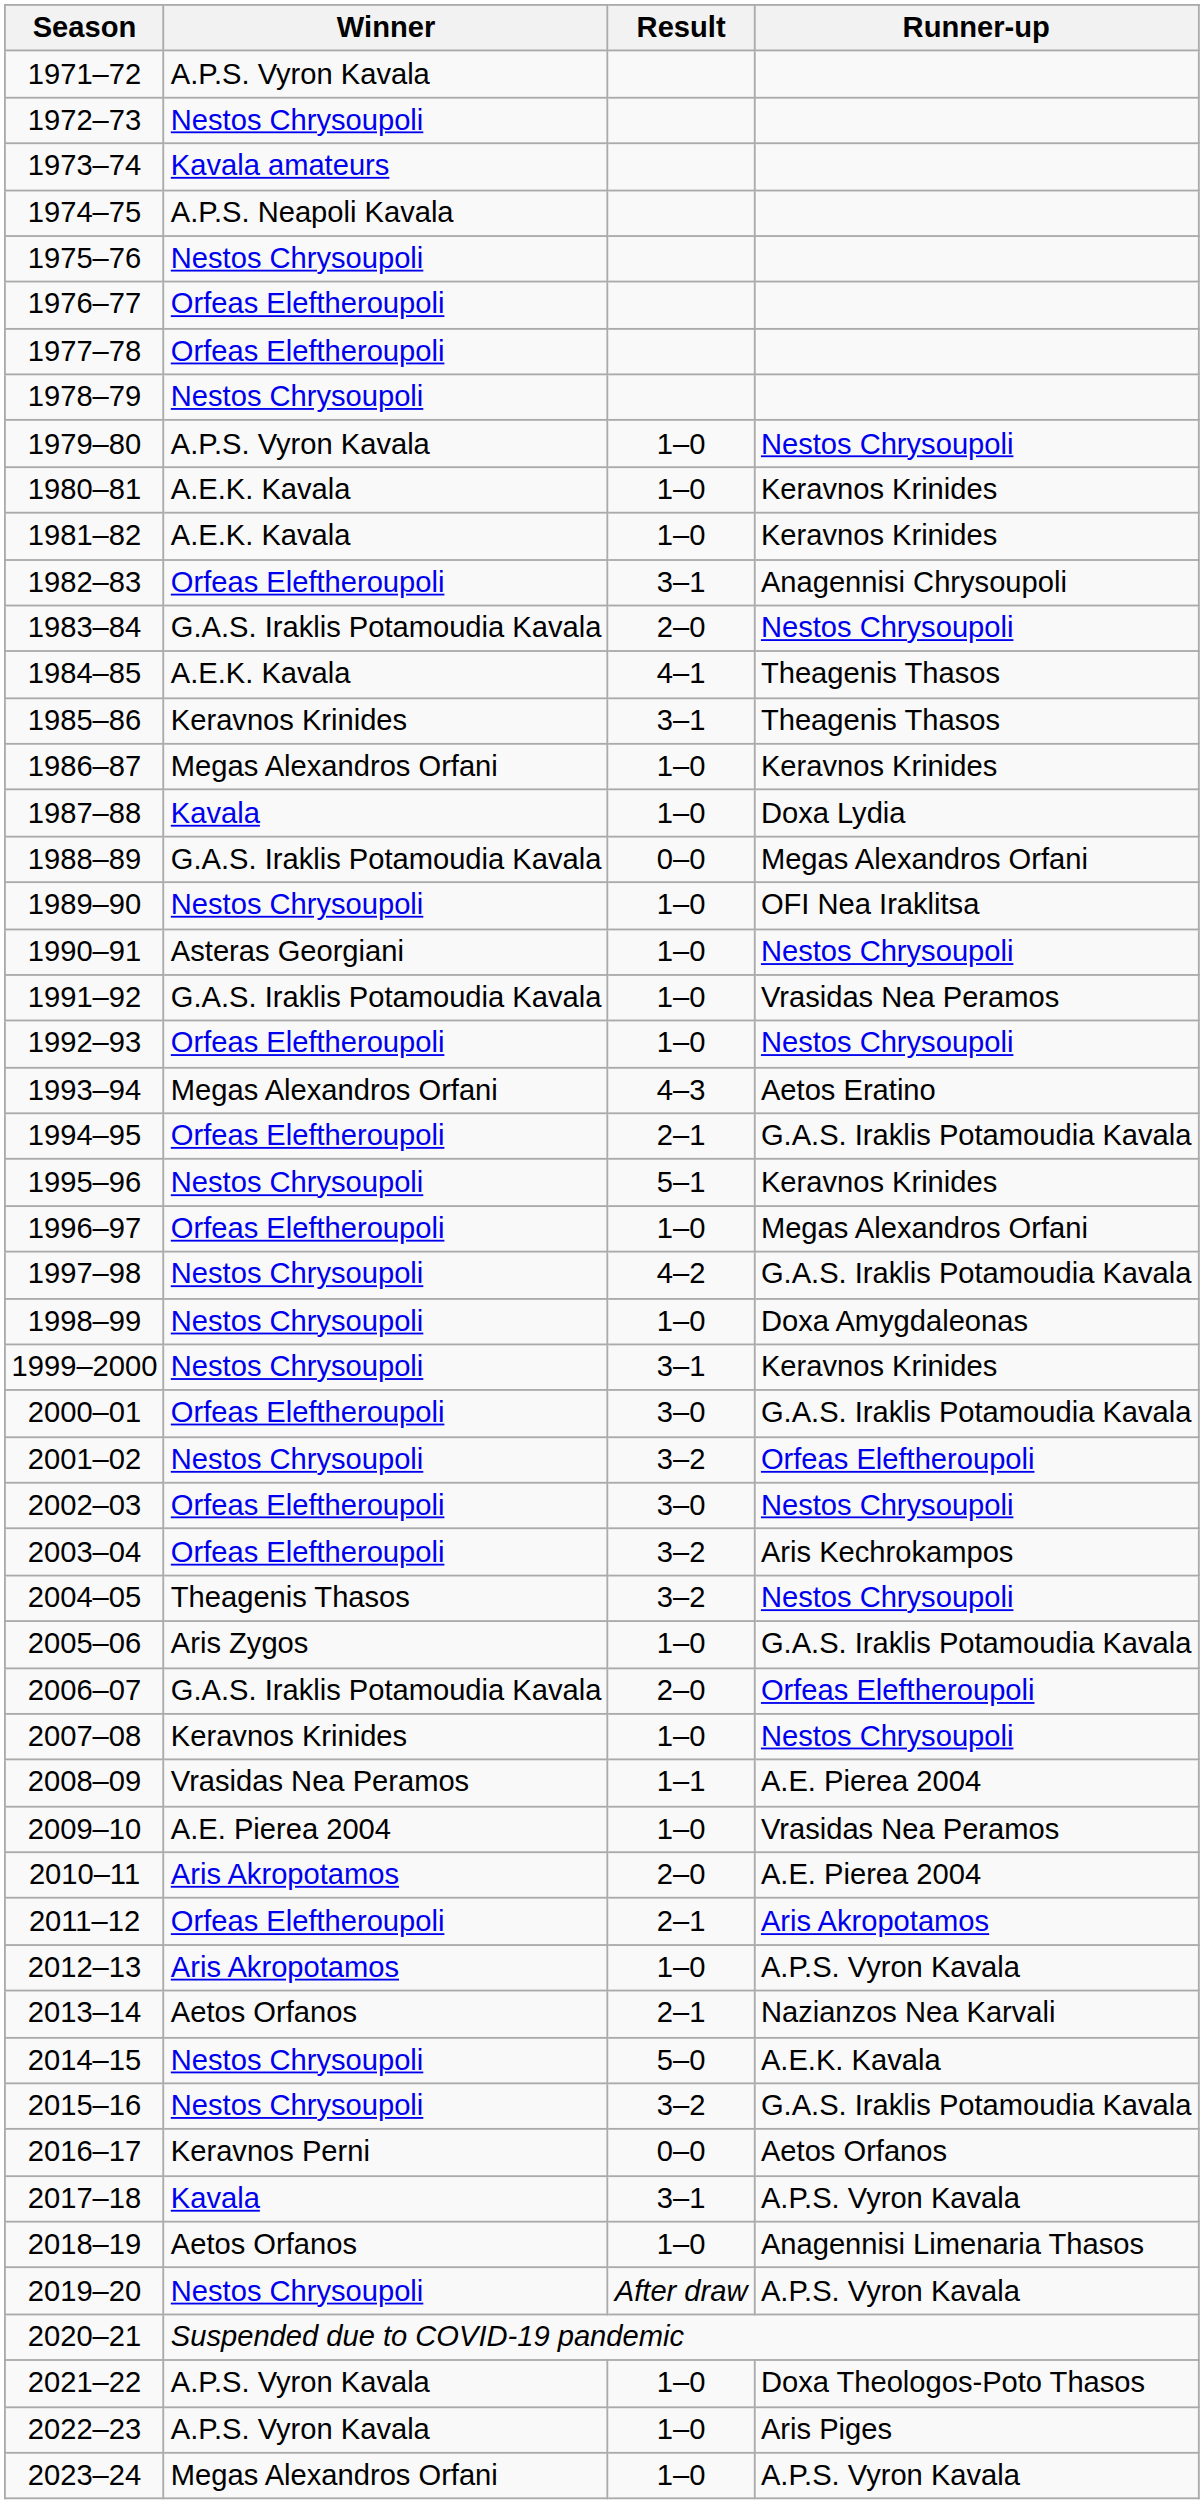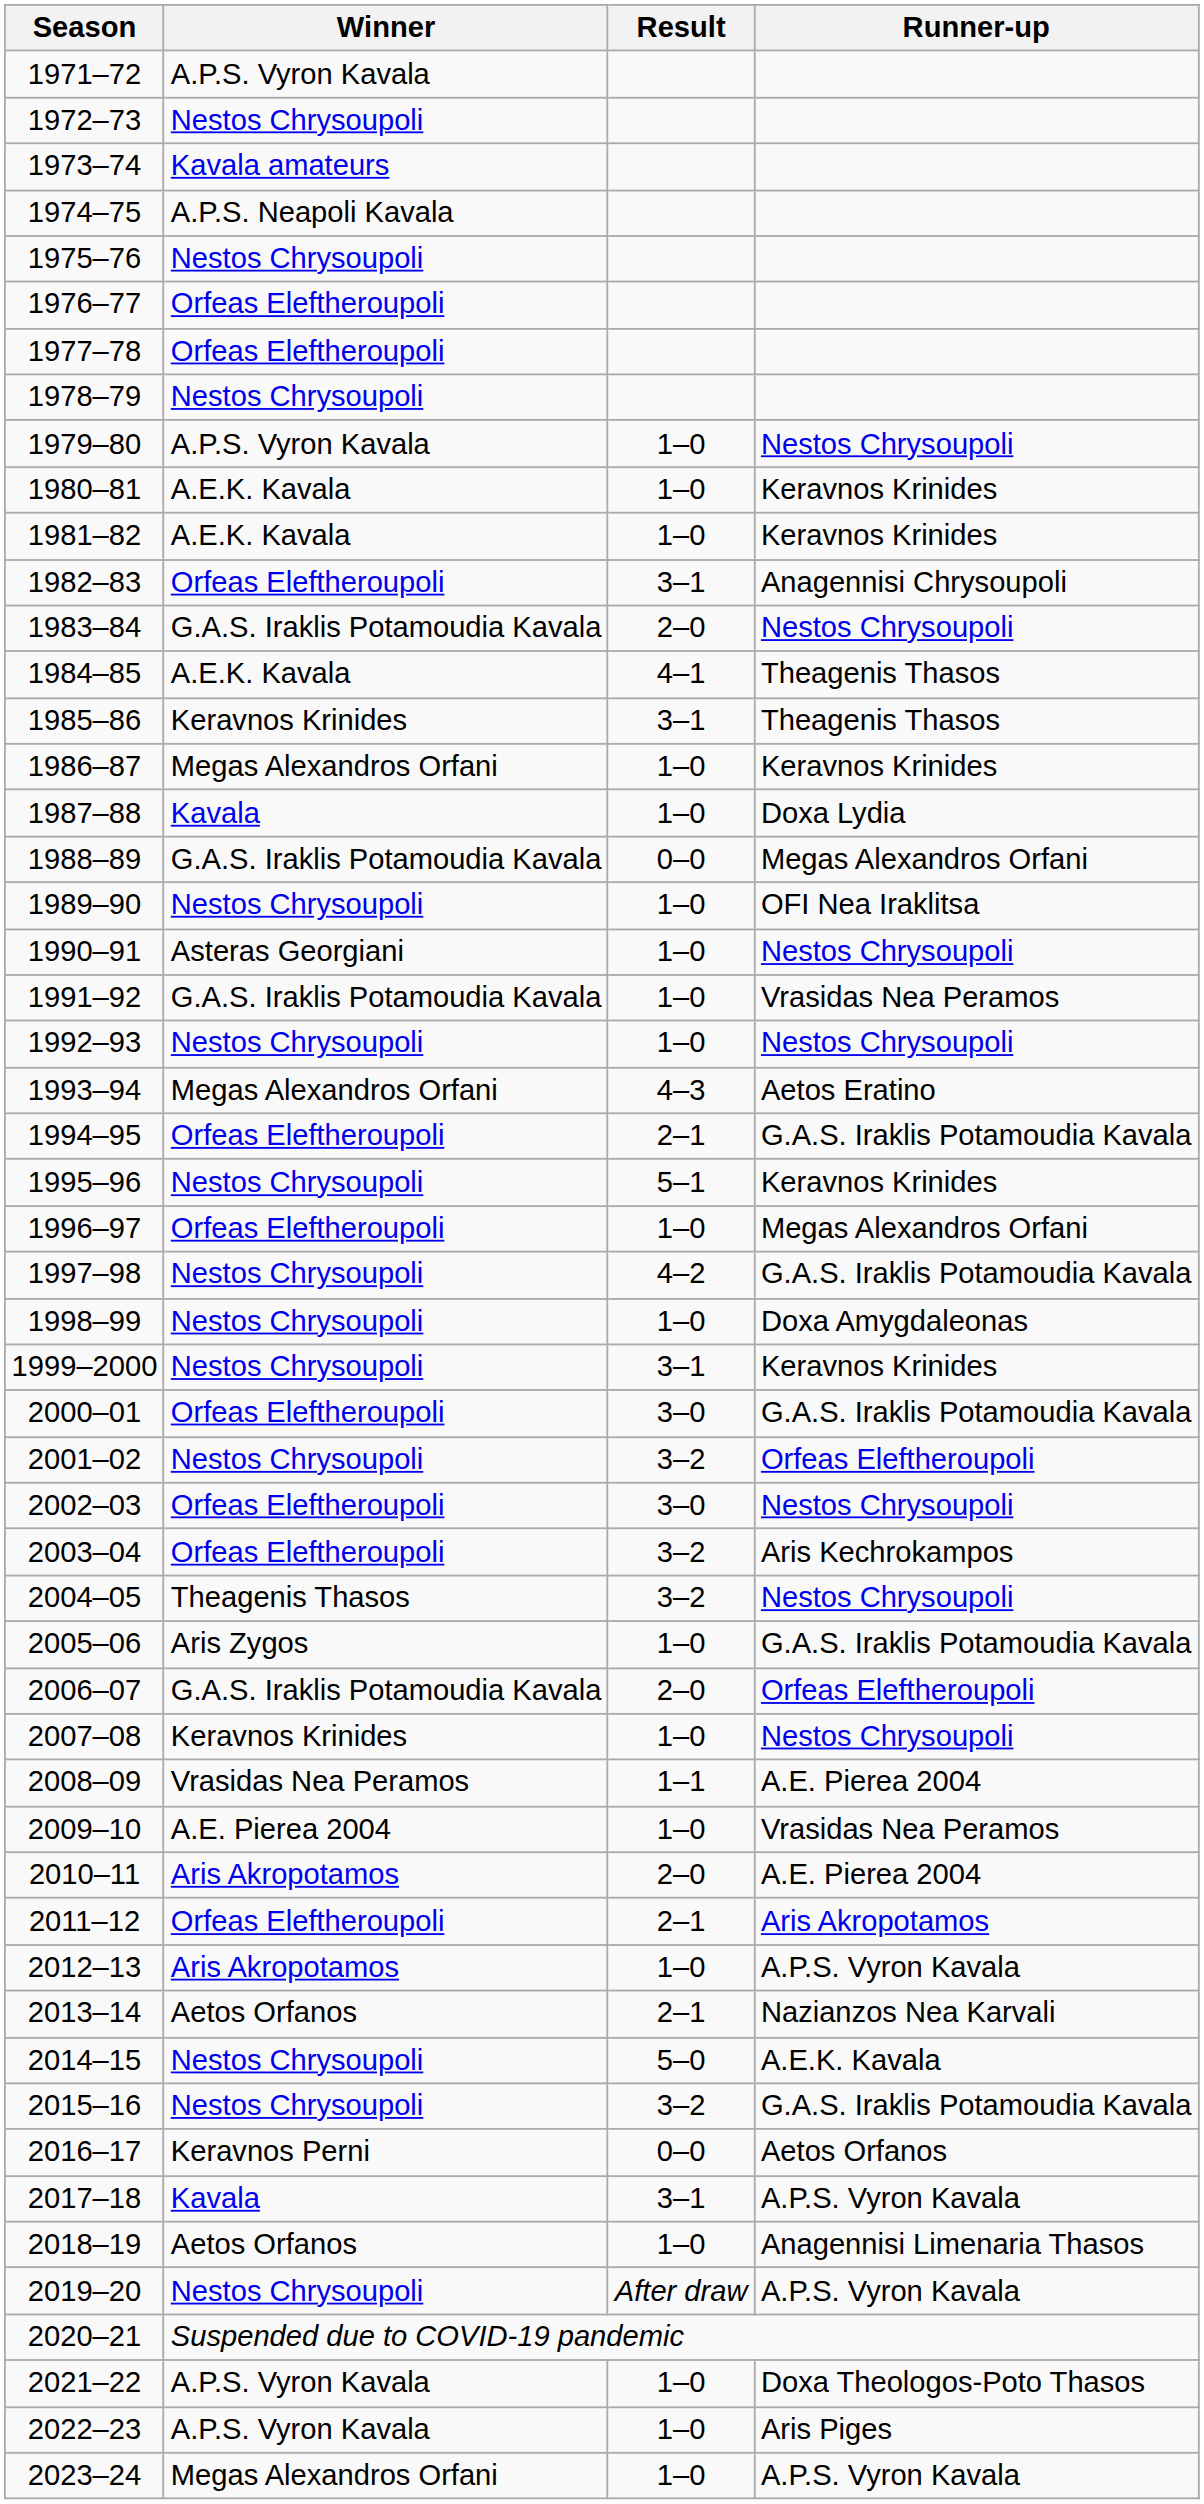 <table class="wikitable" style="text-align:left;">
 <tr>
 <th>Season</th>
 <th>Winner</th>
 <th>Result</th>
 <th>Runner-up</th>
 </tr>
 <tr>
 <td align="center">1971–72</td>
 <td>A.P.S. Vyron Kavala</td>
 <td align="center"></td>
 <td></td>
 </tr>
 <tr>
 <td align="center">1972–73</td>
 <td><a href='#'>Nestos Chrysoupoli</a></td>
 <td align="center"></td>
 <td></td>
 </tr>
 <tr>
 <td align="center">1973–74</td>
 <td><a href='#'>Kavala amateurs</a></td>
 <td align="center"></td>
 <td></td>
 </tr>
 <tr>
 <td align="center">1974–75</td>
 <td>A.P.S. Neapoli Kavala</td>
 <td align="center"></td>
 <td></td>
 </tr>
 <tr>
 <td align="center">1975–76</td>
 <td><a href='#'>Nestos Chrysoupoli</a></td>
 <td align="center"></td>
 <td></td>
 </tr>
 <tr>
 <td align="center">1976–77</td>
 <td><a href='#'>Orfeas Eleftheroupoli</a></td>
 <td align="center"></td>
 <td></td>
 </tr>
 <tr>
 <td align="center">1977–78</td>
 <td><a href='#'>Orfeas Eleftheroupoli</a></td>
 <td align="center"></td>
 <td></td>
 </tr>
 <tr>
 <td align="center">1978–79</td>
 <td><a href='#'>Nestos Chrysoupoli</a></td>
 <td align="center"></td>
 <td></td>
 </tr>
 <tr>
 <td align="center">1979–80</td>
 <td>A.P.S. Vyron Kavala</td>
 <td align="center">1–0</td>
 <td><a href='#'>Nestos Chrysoupoli</a></td>
 </tr>
 <tr>
 <td align="center">1980–81</td>
 <td>A.E.K. Kavala</td>
 <td align="center">1–0 </td>
 <td>Keravnos Krinides</td>
 </tr>
 <tr>
 <td align="center">1981–82</td>
 <td>A.E.K. Kavala</td>
 <td align="center">1–0</td>
 <td>Keravnos Krinides</td>
 </tr>
 <tr>
 <td align="center">1982–83</td>
 <td><a href='#'>Orfeas Eleftheroupoli</a></td>
 <td align="center">3–1 </td>
 <td>Anagennisi Chrysoupoli</td>
 </tr>
 <tr>
 <td align="center">1983–84</td>
 <td>G.A.S. Iraklis Potamoudia Kavala</td>
 <td align="center">2–0</td>
 <td><a href='#'>Nestos Chrysoupoli</a></td>
 </tr>
 <tr>
 <td align="center">1984–85</td>
 <td>A.E.K. Kavala</td>
 <td align="center">4–1</td>
 <td>Theagenis Thasos</td>
 </tr>
 <tr>
 <td align="center">1985–86</td>
 <td>Keravnos Krinides</td>
 <td align="center">3–1</td>
 <td>Theagenis Thasos</td>
 </tr>
 <tr>
 <td align="center">1986–87</td>
 <td>Megas Alexandros Orfani</td>
 <td align="center">1–0</td>
 <td>Keravnos Krinides</td>
 </tr>
 <tr>
 <td align="center">1987–88</td>
 <td><a href='#'>Kavala</a></td>
 <td align="center">1–0</td>
 <td>Doxa Lydia</td>
 </tr>
 <tr>
 <td align="center">1988–89</td>
 <td>G.A.S. Iraklis Potamoudia Kavala</td>
 <td align="center">0–0 </td>
 <td>Megas Alexandros Orfani</td>
 </tr>
 <tr>
 <td align="center">1989–90</td>
 <td><a href='#'>Nestos Chrysoupoli</a></td>
 <td align="center">1–0</td>
 <td>OFI Nea Iraklitsa</td>
 </tr>
 <tr>
 <td align="center">1990–91</td>
 <td>Asteras Georgiani</td>
 <td align="center">1–0</td>
 <td><a href='#'>Nestos Chrysoupoli</a></td>
 </tr>
 <tr>
 <td align="center">1991–92</td>
 <td>G.A.S. Iraklis Potamoudia Kavala</td>
 <td align="center">1–0</td>
 <td>Vrasidas Nea Peramos</td>
 </tr>
 <tr>
 <td align="center">1992–93</td>
-<td><a href='#'>Orfeas Eleftheroupoli</a></td>
+<td><a href='#'>Nestos Chrysoupoli</a></td>
 <td align="center">1–0</td>
 <td><a href='#'>Nestos Chrysoupoli</a></td>
 </tr>
 <tr>
 <td align="center">1993–94</td>
 <td>Megas Alexandros Orfani</td>
 <td align="center">4–3 </td>
 <td>Aetos Eratino</td>
 </tr>
 <tr>
 <td align="center">1994–95</td>
 <td><a href='#'>Orfeas Eleftheroupoli</a></td>
 <td align="center">2–1</td>
 <td>G.A.S. Iraklis Potamoudia Kavala</td>
 </tr>
 <tr>
 <td align="center">1995–96</td>
 <td><a href='#'>Nestos Chrysoupoli</a></td>
 <td align="center">5–1</td>
 <td>Keravnos Krinides</td>
 </tr>
 <tr>
 <td align="center">1996–97</td>
 <td><a href='#'>Orfeas Eleftheroupoli</a></td>
 <td align="center">1–0</td>
 <td>Megas Alexandros Orfani</td>
 </tr>
 <tr>
 <td align="center">1997–98</td>
 <td><a href='#'>Nestos Chrysoupoli</a></td>
 <td align="center">4–2</td>
 <td>G.A.S. Iraklis Potamoudia Kavala</td>
 </tr>
 <tr>
 <td align="center">1998–99</td>
 <td><a href='#'>Nestos Chrysoupoli</a></td>
 <td align="center">1–0</td>
 <td>Doxa Amygdaleonas</td>
 </tr>
 <tr>
 <td align="center">1999–2000</td>
 <td><a href='#'>Nestos Chrysoupoli</a></td>
 <td align="center">3–1 </td>
 <td>Keravnos Krinides</td>
 </tr>
 <tr>
 <td align="center">2000–01</td>
 <td><a href='#'>Orfeas Eleftheroupoli</a></td>
 <td align="center">3–0</td>
 <td>G.A.S. Iraklis Potamoudia Kavala</td>
 </tr>
 <tr>
 <td align="center">2001–02</td>
 <td><a href='#'>Nestos Chrysoupoli</a></td>
 <td align="center">3–2</td>
 <td><a href='#'>Orfeas Eleftheroupoli</a></td>
 </tr>
 <tr>
 <td align="center">2002–03</td>
 <td><a href='#'>Orfeas Eleftheroupoli</a></td>
 <td align="center">3–0</td>
 <td><a href='#'>Nestos Chrysoupoli</a></td>
 </tr>
 <tr>
 <td align="center">2003–04</td>
 <td><a href='#'>Orfeas Eleftheroupoli</a></td>
 <td align="center">3–2 </td>
 <td>Aris Kechrokampos</td>
 </tr>
 <tr>
 <td align="center">2004–05</td>
 <td>Theagenis Thasos</td>
 <td align="center">3–2</td>
 <td><a href='#'>Nestos Chrysoupoli</a></td>
 </tr>
 <tr>
 <td align="center">2005–06</td>
 <td>Aris Zygos</td>
 <td align="center">1–0</td>
 <td>G.A.S. Iraklis Potamoudia Kavala</td>
 </tr>
 <tr>
 <td align="center">2006–07</td>
 <td>G.A.S. Iraklis Potamoudia Kavala</td>
 <td align="center">2–0</td>
 <td><a href='#'>Orfeas Eleftheroupoli</a></td>
 </tr>
 <tr>
 <td align="center">2007–08</td>
 <td>Keravnos Krinides</td>
 <td align="center">1–0</td>
 <td><a href='#'>Nestos Chrysoupoli</a></td>
 </tr>
 <tr>
 <td align="center">2008–09</td>
 <td>Vrasidas Nea Peramos</td>
 <td align="center">1–1 </td>
 <td>A.E. Pierea 2004</td>
 </tr>
 <tr>
 <td align="center">2009–10</td>
 <td>A.E. Pierea 2004</td>
 <td align="center">1–0</td>
 <td>Vrasidas Nea Peramos</td>
 </tr>
 <tr>
 <td align="center">2010–11</td>
 <td><a href='#'>Aris Akropotamos</a></td>
 <td align="center">2–0</td>
 <td>A.E. Pierea 2004</td>
 </tr>
 <tr>
 <td align="center">2011–12</td>
 <td><a href='#'>Orfeas Eleftheroupoli</a></td>
 <td align="center">2–1</td>
 <td><a href='#'>Aris Akropotamos</a></td>
 </tr>
 <tr>
 <td align="center">2012–13</td>
 <td><a href='#'>Aris Akropotamos</a></td>
 <td align="center">1–0</td>
 <td>A.P.S. Vyron Kavala</td>
 </tr>
 <tr>
 <td align="center">2013–14</td>
 <td>Aetos Orfanos</td>
 <td align="center">2–1</td>
 <td>Nazianzos Nea Karvali</td>
 </tr>
 <tr>
 <td align="center">2014–15</td>
 <td><a href='#'>Nestos Chrysoupoli</a></td>
 <td align="center">5–0</td>
 <td>A.E.K. Kavala</td>
 </tr>
 <tr>
 <td align="center">2015–16</td>
 <td><a href='#'>Nestos Chrysoupoli</a></td>
 <td align="center">3–2 </td>
 <td>G.A.S. Iraklis Potamoudia Kavala</td>
 </tr>
 <tr>
 <td align="center">2016–17</td>
 <td>Keravnos Perni</td>
 <td align="center">0–0 </td>
 <td>Aetos Orfanos</td>
 </tr>
 <tr>
 <td align="center">2017–18</td>
 <td><a href='#'>Kavala</a></td>
 <td align="center">3–1</td>
 <td>A.P.S. Vyron Kavala</td>
 </tr>
 <tr>
 <td align="center">2018–19</td>
 <td>Aetos Orfanos</td>
 <td align="center">1–0</td>
 <td>Anagennisi Limenaria Thasos</td>
 </tr>
 <tr>
 <td align="center">2019–20</td>
 <td><a href='#'>Nestos Chrysoupoli</a></td>
 <td align="center"><em>After draw</em></td>
 <td>A.P.S. Vyron Kavala</td>
 </tr>
 <tr>
 <td align="center">2020–21</td>
 <td colspan=3><em>Suspended due to COVID-19 pandemic</em></td>
 </tr>
 <tr>
 <td align="center">2021–22</td>
 <td>A.P.S. Vyron Kavala</td>
 <td align="center">1–0</td>
 <td>Doxa Theologos-Poto Thasos</td>
 </tr>
 <tr>
 <td align="center">2022–23</td>
 <td>A.P.S. Vyron Kavala</td>
 <td align="center">1–0</td>
 <td>Aris Piges</td>
 </tr>
 <tr>
 <td align="center">2023–24</td>
 <td>Megas Alexandros Orfani</td>
 <td align="center">1–0</td>
 <td>A.P.S. Vyron Kavala</td>
 </tr>
 </table>
